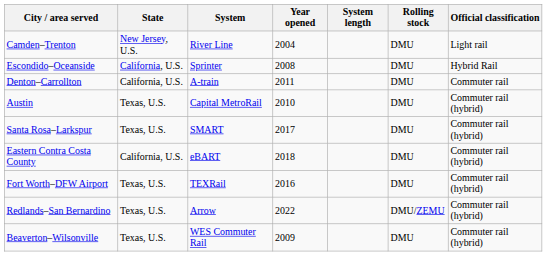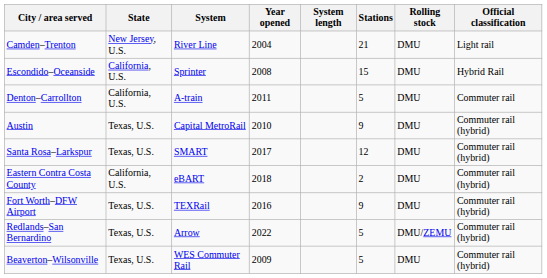 <table class="wikitable">
 <tr>
 <th>City / area served</th>
 <th>State</th>
 <th>System</th>
 <th>Year opened</th>
 <th>System length</th>
+<th>Stations</th>
 <th>Rolling stock</th>
 <th>Official classification</th>
 </tr>
 <tr>
 <td><a href='#'>Camden</a>–<a href='#'>Trenton</a></td>
 <td><a href='#'>New Jersey</a>, U.S.</td>
 <td><a href='#'>River Line</a></td>
 <td>2004</td>
 <td></td>
+<td>21</td>
 <td>DMU</td>
 <td>Light rail</td>
 </tr>
 <tr>
 <td><a href='#'>Escondido</a>–<a href='#'>Oceanside</a></td>
 <td><a href='#'>California</a>, U.S.</td>
 <td><a href='#'>Sprinter</a></td>
 <td>2008</td>
 <td></td>
+<td>15</td>
 <td>DMU</td>
 <td>Hybrid Rail</td>
 </tr>
 <tr>
 <td><a href='#'>Denton</a>–<a href='#'>Carrollton</a></td>
 <td>California, U.S.</td>
 <td><a href='#'>A-train</a></td>
 <td>2011</td>
 <td></td>
+<td>5</td>
 <td>DMU</td>
 <td>Commuter rail</td>
 </tr>
 <tr>
 <td><a href='#'>Austin</a></td>
 <td>Texas, U.S.</td>
 <td><a href='#'>Capital MetroRail</a></td>
 <td>2010</td>
 <td></td>
+<td>9</td>
 <td>DMU</td>
 <td>Commuter rail (hybrid)</td>
 </tr>
 <tr>
 <td><a href='#'>Santa Rosa</a>–<a href='#'>Larkspur</a></td>
 <td>Texas, U.S.</td>
 <td><a href='#'>SMART</a></td>
 <td>2017</td>
 <td></td>
+<td>12</td>
 <td>DMU</td>
 <td>Commuter rail (hybrid)</td>
 </tr>
 <tr>
 <td><a href='#'>Eastern Contra Costa County</a></td>
 <td>California, U.S.</td>
 <td><a href='#'>eBART</a></td>
 <td>2018</td>
 <td></td>
+<td>2</td>
 <td>DMU</td>
 <td>Commuter rail (hybrid)</td>
 </tr>
 <tr>
 <td><a href='#'>Fort Worth</a>–<a href='#'>DFW Airport</a></td>
 <td>Texas, U.S.</td>
 <td><a href='#'>TEXRail</a></td>
 <td>2016</td>
 <td></td>
+<td>9</td>
 <td>DMU</td>
 <td>Commuter rail (hybrid)</td>
 </tr>
 <tr>
 <td><a href='#'>Redlands</a>–<a href='#'>San Bernardino</a></td>
 <td>Texas, U.S.</td>
 <td><a href='#'>Arrow</a></td>
 <td>2022</td>
 <td></td>
+<td>5</td>
 <td>DMU/<a href='#'>ZEMU</a></td>
 <td>Commuter rail (hybrid)</td>
 </tr>
 <tr>
 <td><a href='#'>Beaverton</a>–<a href='#'>Wilsonville</a></td>
 <td>Texas, U.S.</td>
 <td><a href='#'>WES Commuter Rail</a></td>
 <td>2009</td>
 <td></td>
+<td>5</td>
 <td>DMU</td>
 <td>Commuter rail (hybrid)</td>
 </tr>
 </table>
